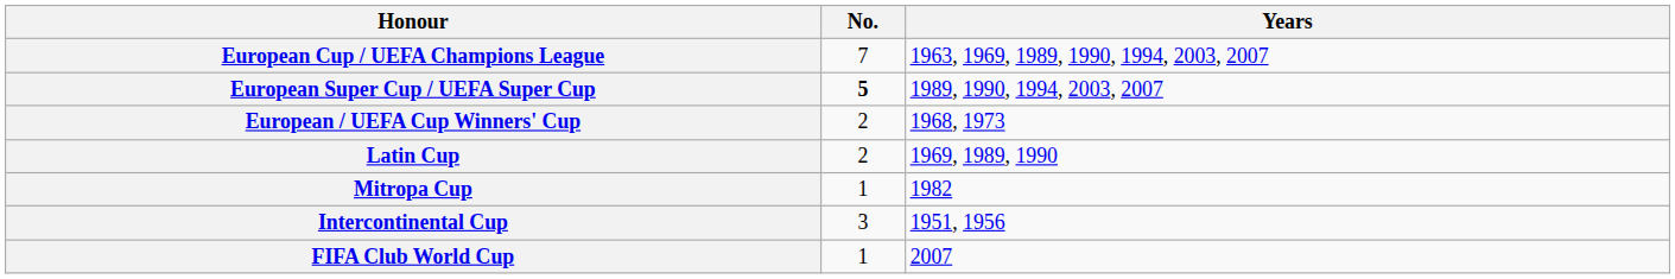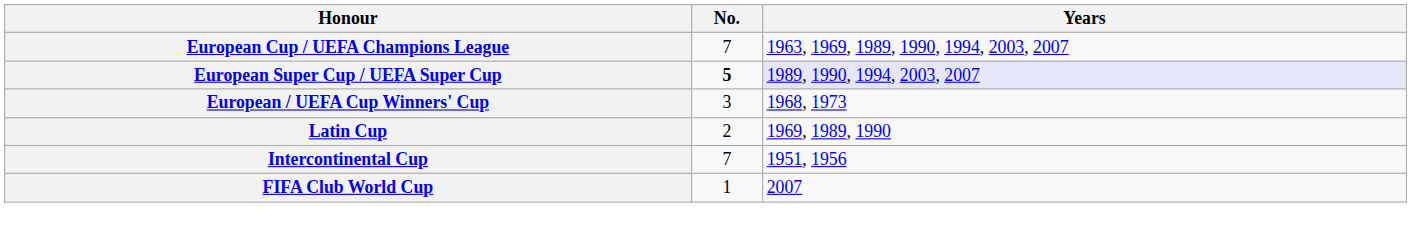 <table class="wikitable plainrowheaders" style="width:100%">
 <tr>
 <th scope=col>Honour</th>
 <th scope=col>No.</th>
 <th scope=col>Years</th>
 </tr>
 <tr>
 <th scope=row><a href='#'>European Cup / UEFA Champions League</a></th>
 <td align=center>7</td>
 <td><a href='#'>1963</a>, <a href='#'>1969</a>, <a href='#'>1989</a>, <a href='#'>1990</a>, <a href='#'>1994</a>, <a href='#'>2003</a>, <a href='#'>2007</a></td>
 </tr>
 <tr>
 <th scope=row><a href='#'>European Super Cup / UEFA Super Cup</a></th>
 <td align=center><strong>5</strong></td>
-<td><a href='#'>1989</a>, <a href='#'>1990</a>, <a href='#'>1994</a>, <a href='#'>2003</a>, <a href='#'>2007</a></td>
+<td style="background: lavender;"><a href='#'>1989</a>, <a href='#'>1990</a>, <a href='#'>1994</a>, <a href='#'>2003</a>, <a href='#'>2007</a></td>
 </tr>
 <tr>
 <th scope=row><a href='#'>European / UEFA Cup Winners' Cup</a></th>
-<td align=center>2</td>
+<td align=center>3</td>
 <td><a href='#'>1968</a>, <a href='#'>1973</a></td>
 </tr>
 <tr>
 <th scope=row><a href='#'>Latin Cup</a></th>
 <td align=center>2</td>
 <td><a href='#'>1969</a>, <a href='#'>1989</a>, <a href='#'>1990</a></td>
 </tr>
 <tr>
-<th scope=row><a href='#'>Mitropa Cup</a></th>
-<td align=center>1</td>
-<td><a href='#'>1982</a></td>
-</tr>
-<tr>
 <th scope=row><a href='#'>Intercontinental Cup</a></th>
-<td align=center>3</td>
+<td align=center>7</td>
 <td><a href='#'>1951</a>, <a href='#'>1956</a></td>
 </tr>
 <tr>
 <th scope=row><a href='#'>FIFA Club World Cup</a></th>
 <td align=center>1</td>
 <td><a href='#'>2007</a></td>
 </tr>
 </table>
